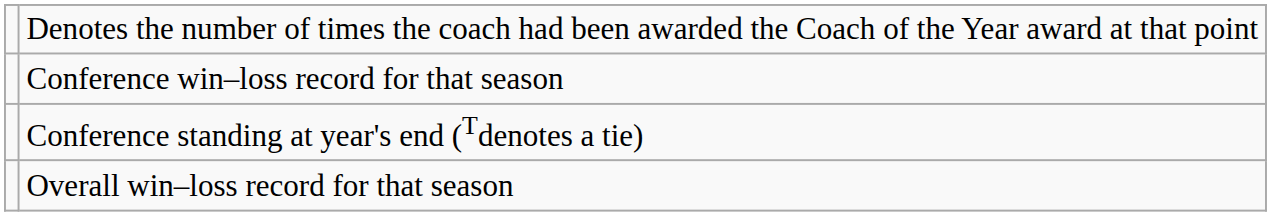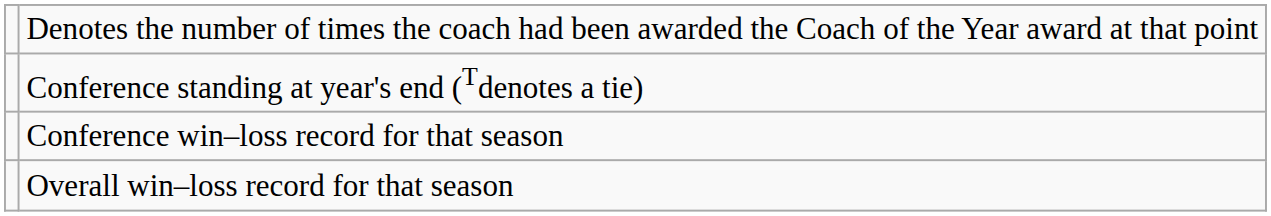 <table class="wikitable">
 <tr>
 <td></td>
 <td>Denotes the number of times the coach had been awarded the Coach of the Year award at that point</td>
 </tr>
 <tr>
 <td></td>
-<td>Conference win–loss record for that season</td>
+<td>Conference standing at year's end (<sup>T</sup>denotes a tie)</td>
 </tr>
 <tr>
 <td></td>
-<td>Conference standing at year's end (<sup>T</sup>denotes a tie)</td>
+<td>Conference win–loss record for that season</td>
 </tr>
 <tr>
 <td></td>
 <td>Overall win–loss record for that season</td>
 </tr>
 </table>
